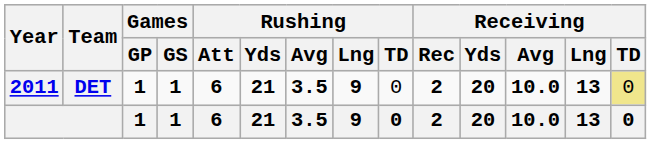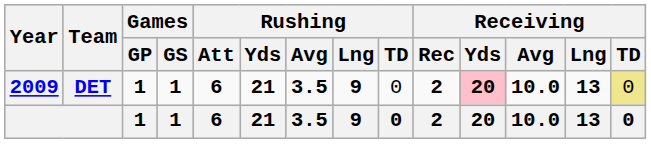 <table class="wikitable" style="text-align:center;">
 <tr>
 <th rowspan="2">Year</th>
 <th rowspan="2">Team</th>
 <th colspan="2">Games</th>
 <th colspan="5">Rushing</th>
 <th colspan="5">Receiving</th>
 </tr>
 <tr>
 <th>GP</th>
 <th>GS</th>
 <th>Att</th>
 <th>Yds</th>
 <th>Avg</th>
 <th>Lng</th>
 <th>TD</th>
 <th>Rec</th>
 <th>Yds</th>
 <th>Avg</th>
 <th>Lng</th>
 <th>TD</th>
 </tr>
 <tr>
-<th><a href='#'>2011</a></th>
+<th><a href='#'>2009</a></th>
 <th><a href='#'>DET</a></th>
 <td><strong>1</strong></td>
 <td><strong>1</strong></td>
 <td><strong>6</strong></td>
 <td><strong>21</strong></td>
 <td><strong>3.5</strong></td>
 <td><strong>9</strong></td>
 <td>0</td>
 <td><strong>2</strong></td>
-<td><strong>20</strong></td>
+<td style="background: pink;"><strong>20</strong></td>
 <td><strong>10.0</strong></td>
 <td><strong>13</strong></td>
 <td style="background: khaki;">0</td>
 </tr>
 <tr>
 <th colspan="2"></th>
 <th>1</th>
 <th>1</th>
 <th>6</th>
 <th>21</th>
 <th>3.5</th>
 <th>9</th>
 <th>0</th>
 <th>2</th>
 <th>20</th>
 <th>10.0</th>
 <th>13</th>
 <th>0</th>
 </tr>
 </table>
